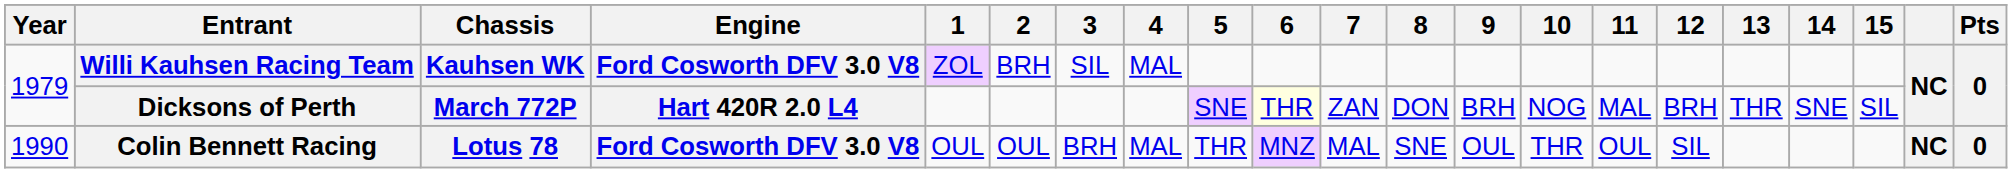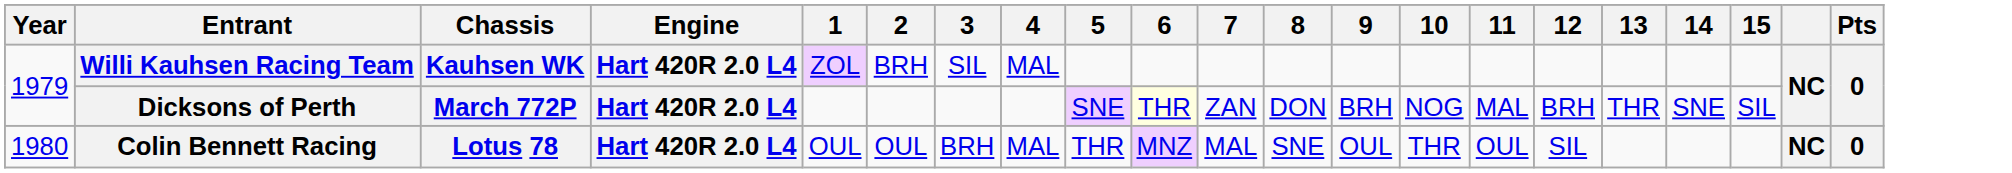 <table class="wikitable" style="text-align:center; font-size:85%">
 <tr>
 <th>Year</th>
 <th>Entrant</th>
 <th>Chassis</th>
 <th>Engine</th>
 <th>1</th>
 <th>2</th>
 <th>3</th>
 <th>4</th>
 <th>5</th>
 <th>6</th>
 <th>7</th>
 <th>8</th>
 <th>9</th>
 <th>10</th>
 <th>11</th>
 <th>12</th>
 <th>13</th>
 <th>14</th>
 <th>15</th>
 <th></th>
 <th>Pts</th>
 </tr>
 <tr>
 <td rowspan=2><a href='#'>1979</a></td>
 <th nowrap><a href='#'>Willi Kauhsen Racing Team</a></th>
 <th nowrap><a href='#'>Kauhsen WK</a></th>
-<th nowrap><a href='#'>Ford Cosworth DFV</a> 3.0 <a href='#'>V8</a></th>
+<th nowrap><a href='#'>Hart</a> 420R 2.0 <a href='#'>L4</a></th>
 <td style="background:#EFCFFF;"><a href='#'>ZOL</a><br></td>
 <td><a href='#'>BRH</a></td>
 <td><a href='#'>SIL</a></td>
 <td><a href='#'>MAL</a></td>
 <td></td>
 <td></td>
 <td></td>
 <td></td>
 <td></td>
 <td></td>
 <td></td>
 <td></td>
 <td></td>
 <td></td>
 <td></td>
 <th rowspan=2>NC</th>
 <th rowspan=2>0</th>
 </tr>
 <tr>
 <th nowrap>Dicksons of Perth</th>
 <th nowrap><a href='#'>March 772P</a></th>
 <th nowrap><a href='#'>Hart</a> 420R 2.0 <a href='#'>L4</a></th>
 <td></td>
 <td></td>
 <td></td>
 <td></td>
 <td style="background:#EFCFFF;"><a href='#'>SNE</a><br></td>
 <td style="background: lightyellow;"><a href='#'>THR</a></td>
 <td><a href='#'>ZAN</a></td>
 <td><a href='#'>DON</a></td>
 <td><a href='#'>BRH</a></td>
 <td><a href='#'>NOG</a></td>
 <td><a href='#'>MAL</a></td>
 <td><a href='#'>BRH</a></td>
 <td><a href='#'>THR</a></td>
 <td><a href='#'>SNE</a></td>
 <td><a href='#'>SIL</a></td>
 </tr>
 <tr>
-<td><a href='#'>1990</a></td>
+<td><a href='#'>1980</a></td>
 <th nowrap>Colin Bennett Racing</th>
 <th nowrap><a href='#'>Lotus</a> <a href='#'>78</a></th>
-<th nowrap><a href='#'>Ford Cosworth DFV</a> 3.0 <a href='#'>V8</a></th>
+<th nowrap><a href='#'>Hart</a> 420R 2.0 <a href='#'>L4</a></th>
 <td><a href='#'>OUL</a></td>
 <td><a href='#'>OUL</a></td>
 <td><a href='#'>BRH</a></td>
 <td><a href='#'>MAL</a></td>
 <td><a href='#'>THR</a></td>
 <td style="background:#EFCFFF;"><a href='#'>MNZ</a><br></td>
 <td><a href='#'>MAL</a></td>
 <td><a href='#'>SNE</a></td>
 <td><a href='#'>OUL</a></td>
 <td><a href='#'>THR</a></td>
 <td><a href='#'>OUL</a></td>
 <td><a href='#'>SIL</a></td>
 <td></td>
 <td></td>
 <td></td>
 <th>NC</th>
 <th>0</th>
 </tr>
 </table>
